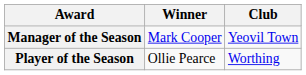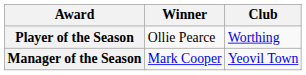 <table class="wikitable">
 <tr>
 <th>Award</th>
 <th>Winner</th>
 <th>Club</th>
 </tr>
 <tr>
+<th>Player of the Season</th>
+<td> Ollie Pearce</td>
+<td><a href='#'>Worthing</a></td>
+</tr>
+<tr>
 <th>Manager of the Season</th>
 <td> <a href='#'>Mark Cooper</a></td>
 <td><a href='#'>Yeovil Town</a></td>
 </tr>
-<tr>
-<th>Player of the Season</th>
-<td> Ollie Pearce</td>
-<td><a href='#'>Worthing</a></td>
-</tr>
 </table>
